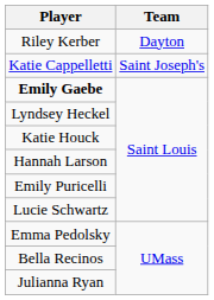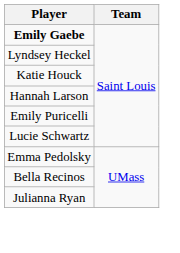 <table class="wikitable" style="text-align: center;">
 <tr>
 <th>Player</th>
 <th>Team</th>
-</tr>
-<tr>
-<td>Riley Kerber</td>
-<td><a href='#'>Dayton</a></td>
-</tr>
-<tr>
-<td><a href='#'>Katie Cappelletti</a></td>
-<td><a href='#'>Saint Joseph's</a></td>
 </tr>
 <tr>
 <td><strong>Emily Gaebe</strong></td>
 <td rowspan=6><a href='#'>Saint Louis</a></td>
 </tr>
 <tr>
 <td>Lyndsey Heckel</td>
 </tr>
 <tr>
 <td>Katie Houck</td>
 </tr>
 <tr>
 <td>Hannah Larson</td>
 </tr>
 <tr>
 <td>Emily Puricelli</td>
 </tr>
 <tr>
 <td>Lucie Schwartz</td>
 </tr>
 <tr>
 <td>Emma Pedolsky</td>
 <td rowspan=3><a href='#'>UMass</a></td>
 </tr>
 <tr>
 <td>Bella Recinos</td>
 </tr>
 <tr>
 <td>Julianna Ryan</td>
 </tr>
 </table>
